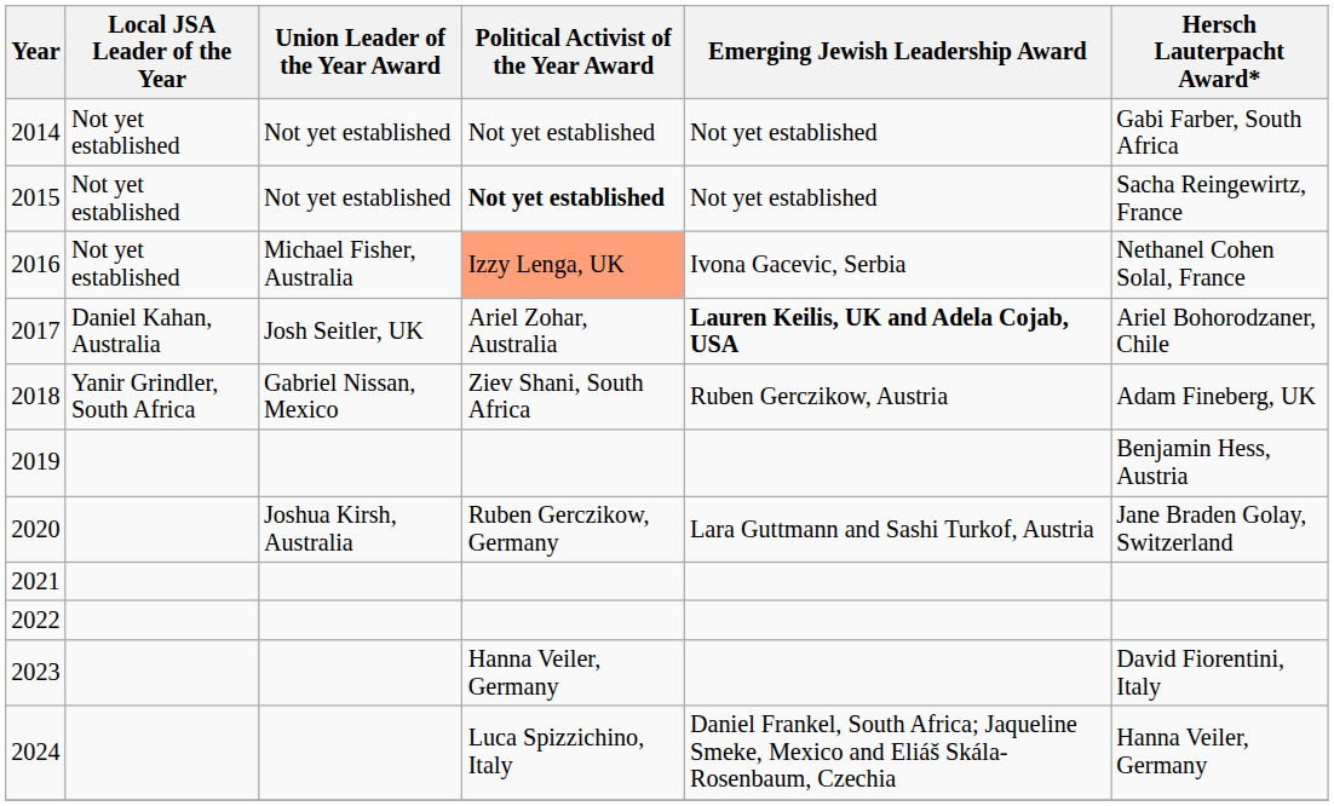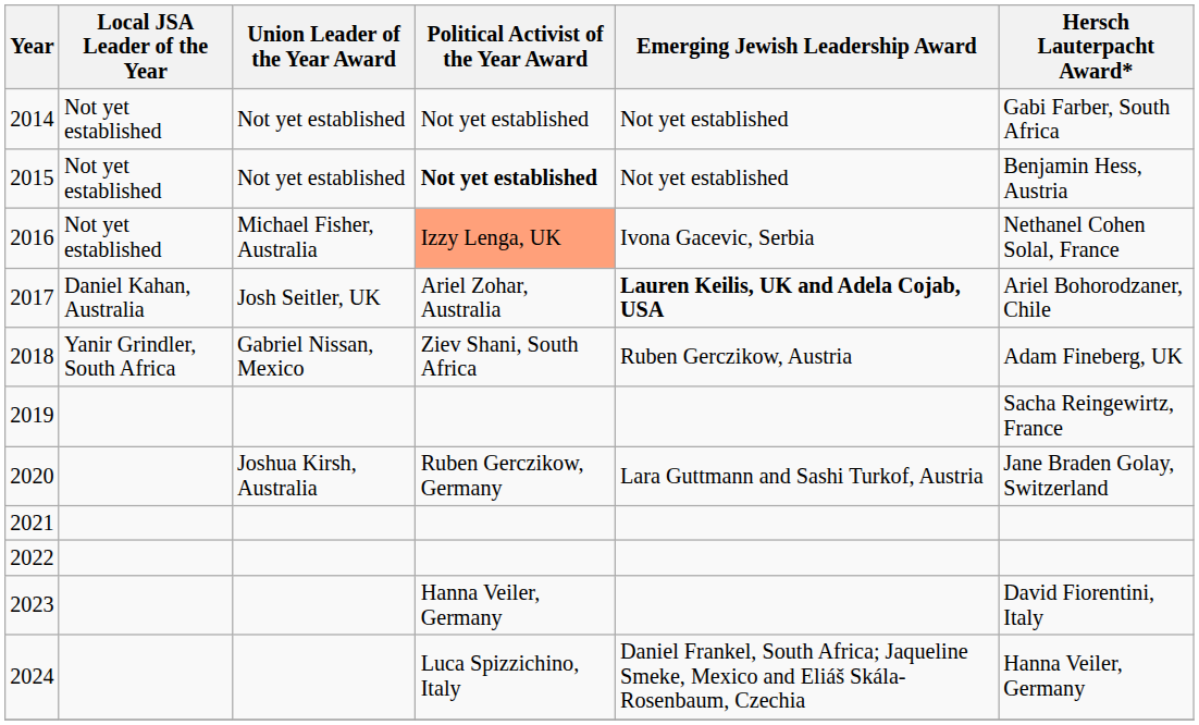 <table class="wikitable">
 <tr>
 <th>Year</th>
 <th>Local JSA Leader of the Year</th>
 <th>Union Leader of the Year Award</th>
 <th>Political Activist of the Year Award</th>
 <th>Emerging Jewish Leadership Award</th>
 <th>Hersch Lauterpacht Award*</th>
 </tr>
 <tr>
 <td>2014</td>
 <td>Not yet established</td>
 <td>Not yet established</td>
 <td>Not yet established</td>
 <td>Not yet established</td>
 <td>Gabi Farber, South Africa</td>
 </tr>
 <tr>
 <td>2015</td>
 <td>Not yet established</td>
 <td>Not yet established</td>
 <td><strong>Not yet established</strong></td>
 <td>Not yet established</td>
-<td>Sacha Reingewirtz, France</td>
+<td>Benjamin Hess, Austria</td>
 </tr>
 <tr>
 <td>2016</td>
 <td>Not yet established</td>
 <td>Michael Fisher, Australia</td>
 <td style="background: lightsalmon;">Izzy Lenga, UK</td>
 <td>Ivona Gacevic, Serbia</td>
 <td>Nethanel Cohen Solal, France</td>
 </tr>
 <tr>
 <td>2017</td>
 <td>Daniel Kahan, Australia</td>
 <td>Josh Seitler, UK</td>
 <td>Ariel Zohar, Australia</td>
 <td><strong>Lauren Keilis, UK and Adela Cojab, USA</strong></td>
 <td>Ariel Bohorodzaner, Chile</td>
 </tr>
 <tr>
 <td>2018</td>
 <td>Yanir Grindler, South Africa</td>
 <td>Gabriel Nissan, Mexico</td>
 <td>Ziev Shani, South Africa</td>
 <td>Ruben Gerczikow, Austria</td>
 <td>Adam Fineberg, UK</td>
 </tr>
 <tr>
 <td>2019</td>
 <td></td>
 <td></td>
 <td></td>
 <td></td>
-<td>Benjamin Hess, Austria</td>
+<td>Sacha Reingewirtz, France</td>
 </tr>
 <tr>
 <td>2020</td>
 <td></td>
 <td>Joshua Kirsh, Australia</td>
 <td>Ruben Gerczikow, Germany</td>
 <td>Lara Guttmann and Sashi Turkof, Austria</td>
 <td>Jane Braden Golay, Switzerland</td>
 </tr>
 <tr>
 <td>2021</td>
 <td></td>
 <td></td>
 <td></td>
 <td></td>
 <td></td>
 </tr>
 <tr>
 <td>2022</td>
 <td></td>
 <td></td>
 <td></td>
 <td></td>
 <td></td>
 </tr>
 <tr>
 <td>2023</td>
 <td></td>
 <td></td>
 <td>Hanna Veiler, Germany</td>
 <td></td>
 <td>David Fiorentini, Italy</td>
 </tr>
 <tr>
 <td>2024</td>
 <td></td>
 <td></td>
 <td>Luca Spizzichino, Italy</td>
 <td>Daniel Frankel, South Africa; Jaqueline Smeke, Mexico and Eliáš Skála-Rosenbaum, Czechia</td>
 <td>Hanna Veiler, Germany</td>
 </tr>
 <tr>
 </tr>
 </table>
